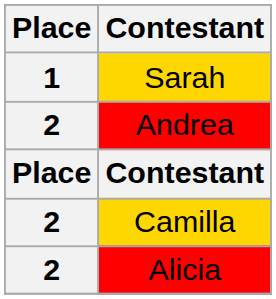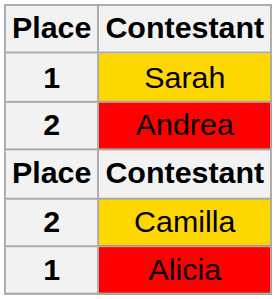 <table class="wikitable" style="text-align:center">
 <tr>
 <th>Place</th>
 <th>Contestant</th>
 </tr>
 <tr>
 <th>1</th>
 <td bgcolor="gold">Sarah</td>
 </tr>
 <tr>
 <th>2</th>
 <td bgcolor="red">Andrea</td>
 </tr>
 <tr>
 <th>Place</th>
 <th>Contestant</th>
 </tr>
 <tr>
 <th>2</th>
 <td bgcolor="gold">Camilla</td>
 </tr>
 <tr>
-<th>2</th>
+<th>1</th>
 <td bgcolor="red">Alicia</td>
 </tr>
 <tr>
 </tr>
 </table>
